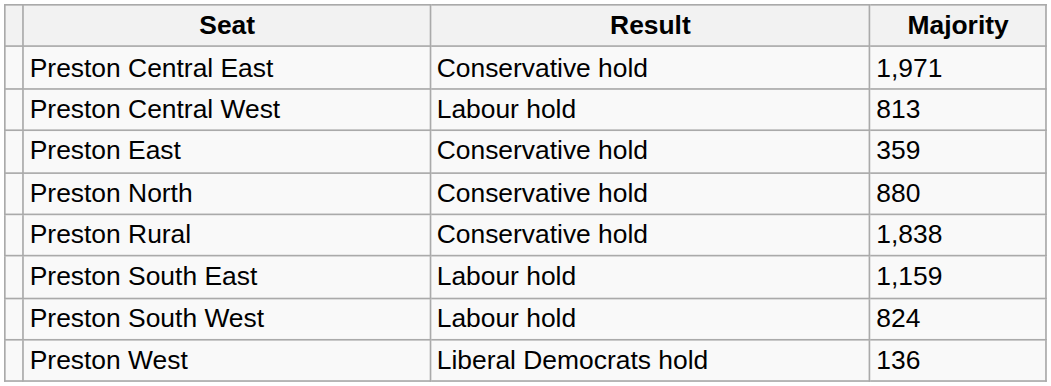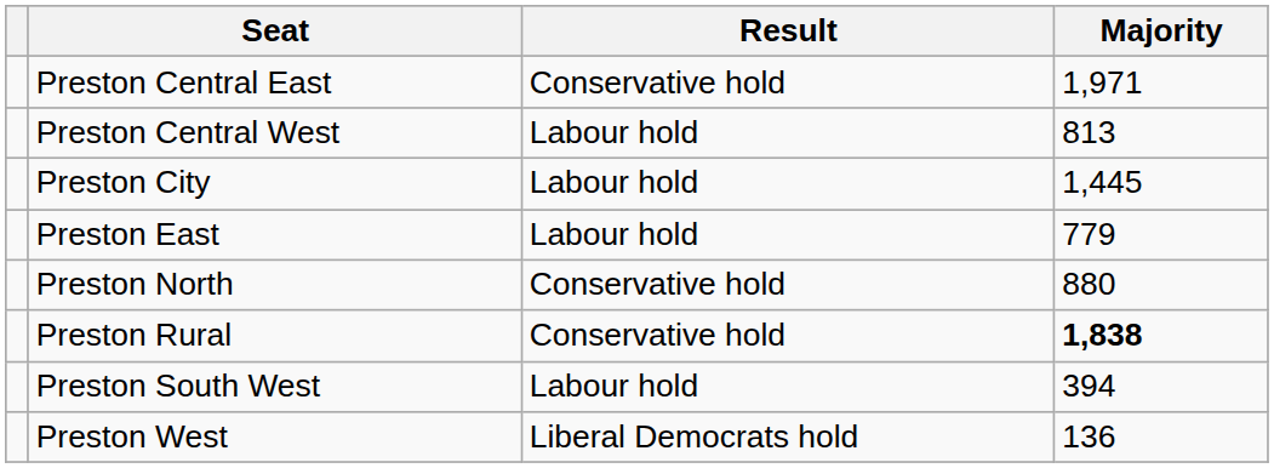 <table class="wikitable" style="right; width:50%">
 <tr>
 <th></th>
 <th>Seat</th>
 <th>Result</th>
 <th>Majority</th>
 </tr>
 <tr>
 <td></td>
 <td>Preston Central East</td>
 <td>Conservative hold</td>
 <td>1,971</td>
 </tr>
 <tr>
 <td></td>
 <td>Preston Central West</td>
 <td>Labour hold</td>
 <td>813</td>
 </tr>
 <tr>
 <td></td>
+<td>Preston City</td>
+<td>Labour hold</td>
+<td>1,445</td>
+</tr>
+<tr>
+<td></td>
 <td>Preston East</td>
-<td>Conservative hold</td>
-<td>359</td>
+<td>Labour hold</td>
+<td>779</td>
 </tr>
 <tr>
 <td></td>
 <td>Preston North</td>
 <td>Conservative hold</td>
 <td>880</td>
 </tr>
 <tr>
 <td></td>
 <td>Preston Rural</td>
 <td>Conservative hold</td>
-<td>1,838</td>
-</tr>
-<tr>
-<td></td>
-<td>Preston South East</td>
-<td>Labour hold</td>
-<td>1,159</td>
+<td><strong>1,838</strong></td>
 </tr>
 <tr>
 <td></td>
 <td>Preston South West</td>
 <td>Labour hold</td>
-<td>824</td>
+<td>394</td>
 </tr>
 <tr>
 <td></td>
 <td>Preston West</td>
 <td>Liberal Democrats hold</td>
 <td>136</td>
 </tr>
 </table>
